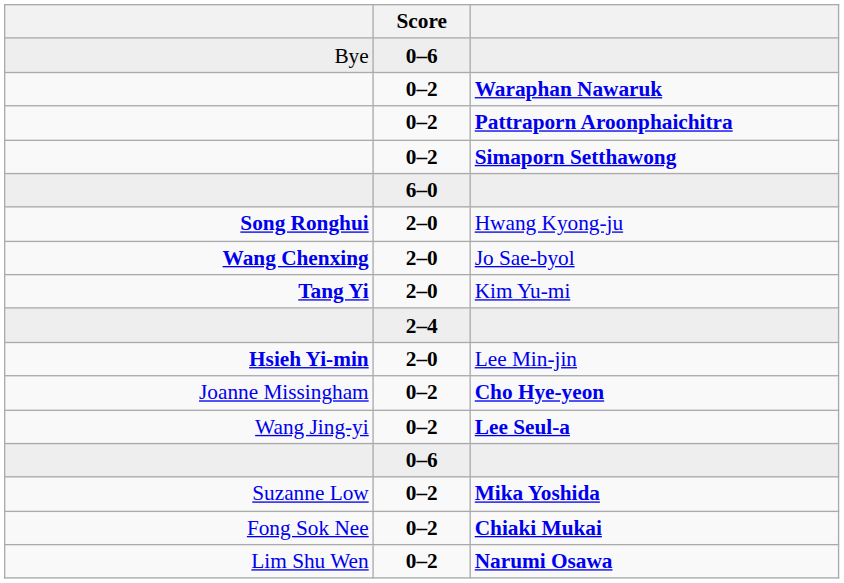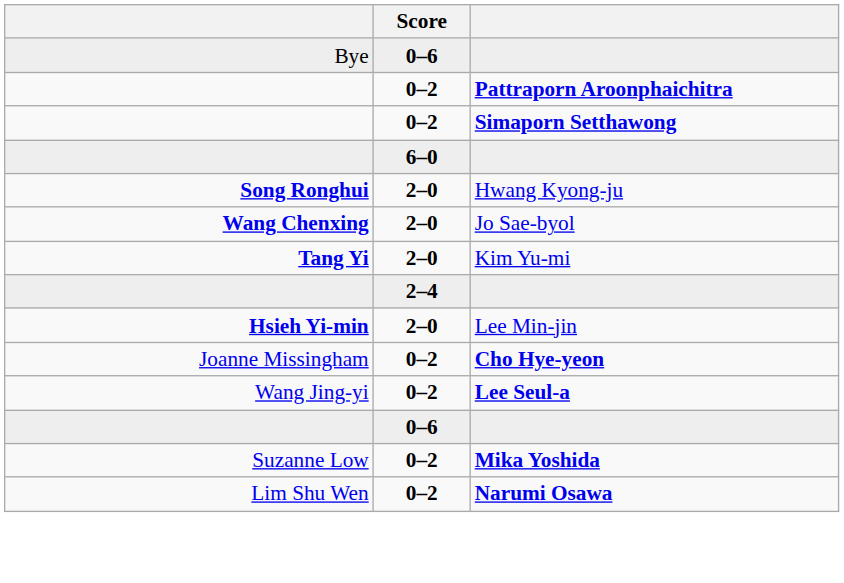 <table class="wikitable" style="text-align: center;">
 <tr>
 <th align="right" width="270"></th>
 <th width="65">Score</th>
 <th align="left" width="270"></th>
 </tr>
 <tr bgcolor=eeeeee>
 <td align=right>Bye</td>
 <td align=center><strong>0–6</strong></td>
 <td align=left><strong></strong></td>
-</tr>
-<tr>
-<td align=right></td>
-<td align=center><strong>0–2</strong></td>
-<td align=left><strong><a href='#'>Waraphan Nawaruk</a></strong></td>
 </tr>
 <tr>
 <td align=right></td>
 <td align=center><strong>0–2</strong></td>
 <td align=left><strong><a href='#'>Pattraporn Aroonphaichitra</a></strong></td>
 </tr>
 <tr>
 <td align=right></td>
 <td align=center><strong>0–2</strong></td>
 <td align=left><strong><a href='#'>Simaporn Setthawong</a></strong></td>
 </tr>
 <tr bgcolor=eeeeee>
 <td align=right><strong></strong></td>
 <td align=center><strong>6–0</strong></td>
 <td align=left></td>
 </tr>
 <tr>
 <td align=right><strong><a href='#'>Song Ronghui</a></strong></td>
 <td align=center><strong>2–0</strong></td>
 <td align=left><a href='#'>Hwang Kyong-ju</a></td>
 </tr>
 <tr>
 <td align=right><strong><a href='#'>Wang Chenxing</a></strong></td>
 <td align=center><strong>2–0</strong></td>
 <td align=left><a href='#'>Jo Sae-byol</a></td>
 </tr>
 <tr>
 <td align=right><strong><a href='#'>Tang Yi</a></strong></td>
 <td align=center><strong>2–0</strong></td>
 <td align=left><a href='#'>Kim Yu-mi</a></td>
 </tr>
 <tr bgcolor=eeeeee>
 <td align=right></td>
 <td align=center><strong>2–4</strong></td>
 <td align=left><strong></strong></td>
 </tr>
 <tr>
 <td align=right><strong><a href='#'>Hsieh Yi-min</a></strong></td>
 <td align=center><strong>2–0</strong></td>
 <td align=left><a href='#'>Lee Min-jin</a></td>
 </tr>
 <tr>
 <td align=right><a href='#'>Joanne Missingham</a></td>
 <td align=center><strong>0–2</strong></td>
 <td align=left><strong><a href='#'>Cho Hye-yeon</a></strong></td>
 </tr>
 <tr>
 <td align=right><a href='#'>Wang Jing-yi</a></td>
 <td align=center><strong>0–2</strong></td>
 <td align=left><strong><a href='#'>Lee Seul-a</a></strong></td>
 </tr>
 <tr bgcolor=eeeeee>
 <td align=right></td>
 <td align=center><strong>0–6</strong></td>
 <td align=left><strong></strong></td>
 </tr>
 <tr>
 <td align=right><a href='#'>Suzanne Low</a></td>
 <td align=center><strong>0–2</strong></td>
 <td align=left><strong><a href='#'>Mika Yoshida</a></strong></td>
 </tr>
 <tr>
-<td align=right><a href='#'>Fong Sok Nee</a></td>
-<td align=center><strong>0–2</strong></td>
-<td align=left><strong><a href='#'>Chiaki Mukai</a></strong></td>
-</tr>
-<tr>
 <td align=right><a href='#'>Lim Shu Wen</a></td>
 <td align=center><strong>0–2</strong></td>
 <td align=left><strong><a href='#'>Narumi Osawa</a></strong></td>
 </tr>
 </table>
